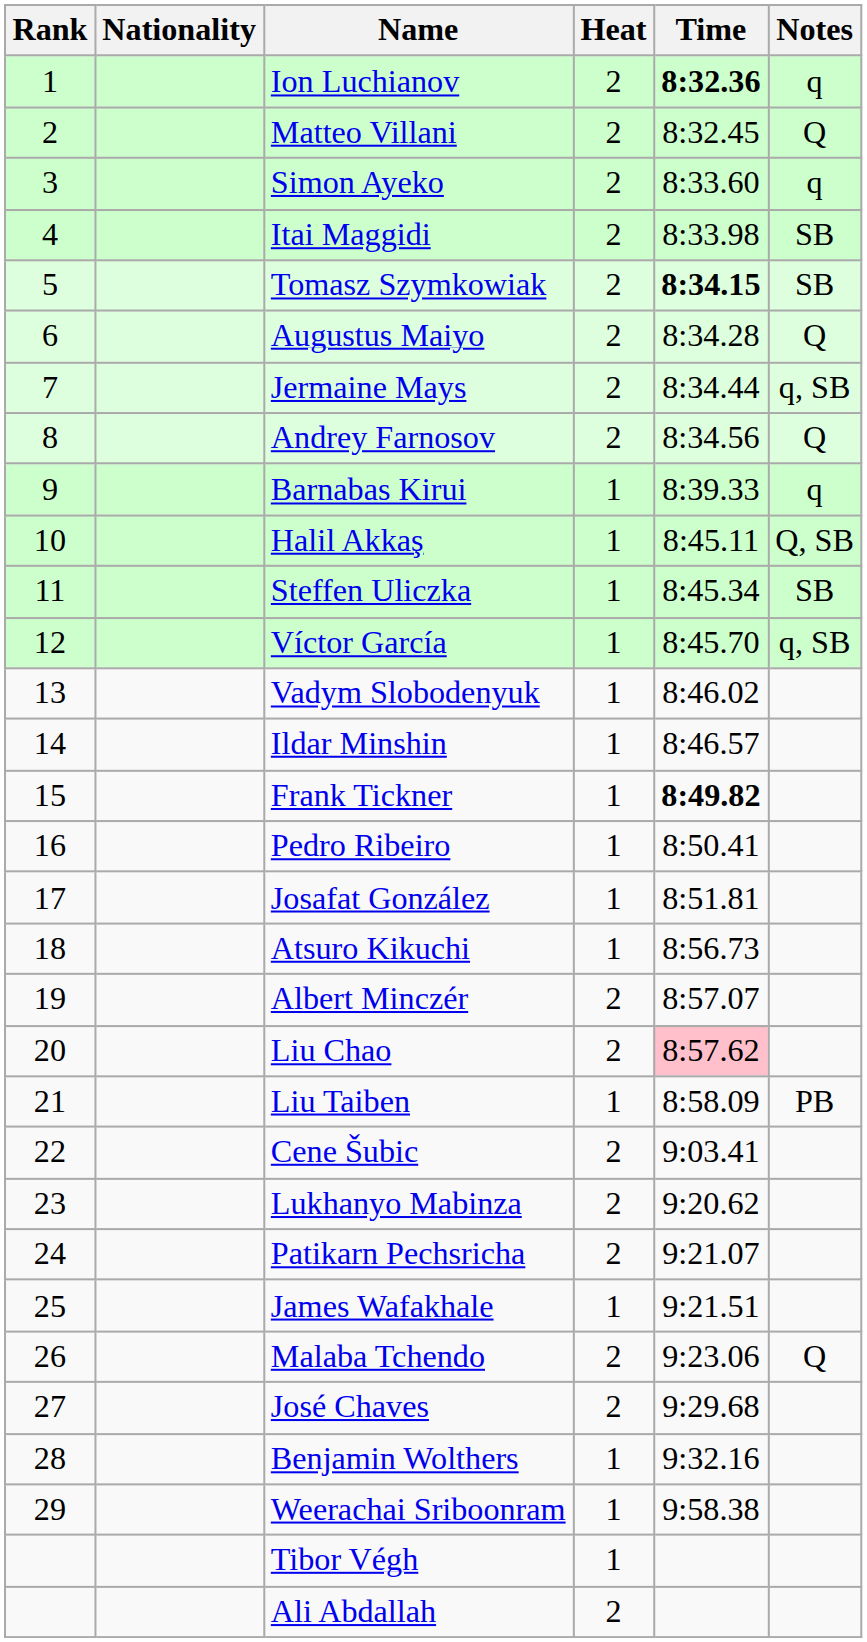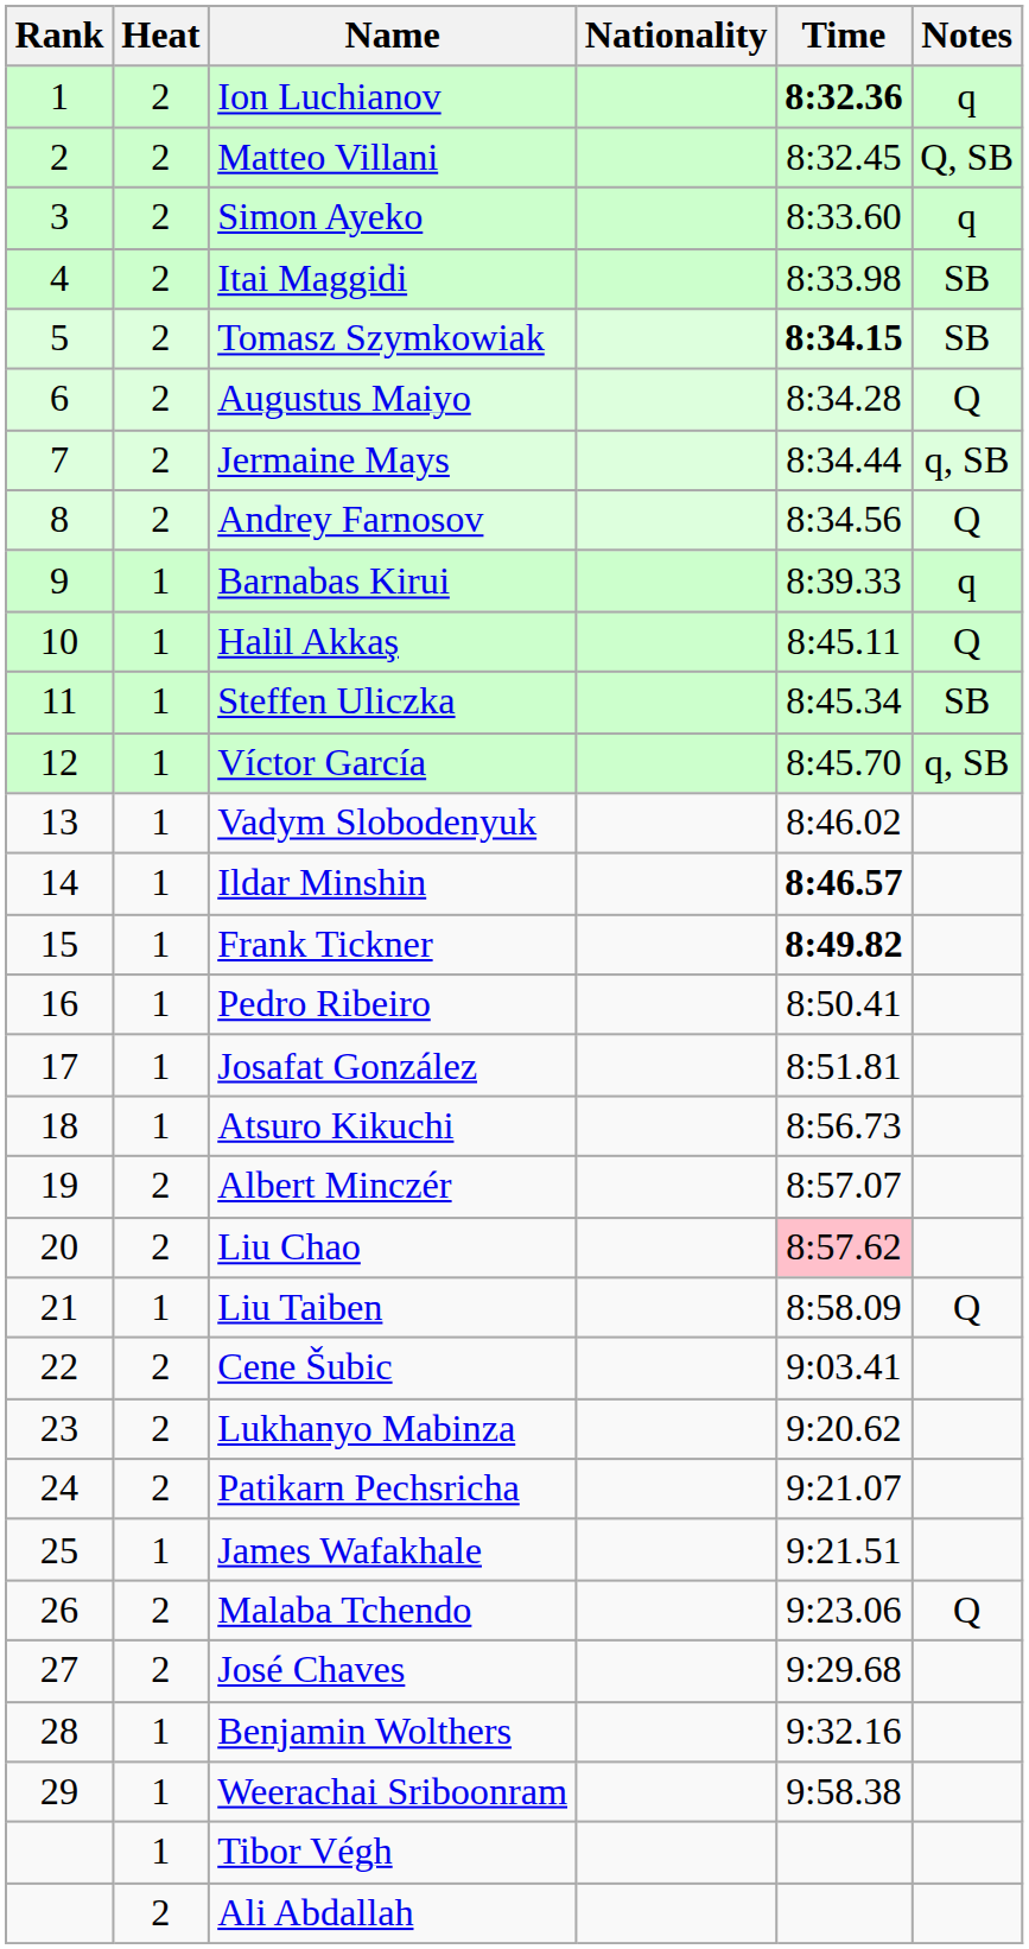 <table class="wikitable sortable" style="text-align:center">
 <tr>
 <th>Rank</th>
+<th>Heat</th>
+<th>Name</th>
 <th>Nationality</th>
-<th>Name</th>
-<th>Heat</th>
 <th>Time</th>
 <th>Notes</th>
 </tr>
 <tr bgcolor=ccffcc>
 <td>1</td>
+<td>2</td>
+<td align=left><a href='#'>Ion Luchianov</a></td>
 <td align=left></td>
-<td align=left><a href='#'>Ion Luchianov</a></td>
-<td>2</td>
 <td><strong>8:32.36</strong></td>
 <td>q</td>
 </tr>
 <tr bgcolor=ccffcc>
 <td>2</td>
+<td>2</td>
+<td align=left><a href='#'>Matteo Villani</a></td>
 <td align=left></td>
-<td align=left><a href='#'>Matteo Villani</a></td>
-<td>2</td>
 <td>8:32.45</td>
-<td>Q</td>
+<td>Q, SB</td>
 </tr>
 <tr bgcolor=ccffcc>
 <td>3</td>
+<td>2</td>
+<td align=left><a href='#'>Simon Ayeko</a></td>
 <td align=left></td>
-<td align=left><a href='#'>Simon Ayeko</a></td>
-<td>2</td>
 <td>8:33.60</td>
 <td>q</td>
 </tr>
 <tr bgcolor=ccffcc>
 <td>4</td>
+<td>2</td>
+<td align=left><a href='#'>Itai Maggidi</a></td>
 <td align=left></td>
-<td align=left><a href='#'>Itai Maggidi</a></td>
-<td>2</td>
 <td>8:33.98</td>
 <td>SB</td>
 </tr>
 <tr bgcolor=ddffdd>
 <td>5</td>
+<td>2</td>
+<td align=left><a href='#'>Tomasz Szymkowiak</a></td>
 <td align=left></td>
-<td align=left><a href='#'>Tomasz Szymkowiak</a></td>
-<td>2</td>
 <td><strong>8:34.15</strong></td>
 <td>SB</td>
 </tr>
 <tr bgcolor=ddffdd>
 <td>6</td>
+<td>2</td>
+<td align=left><a href='#'>Augustus Maiyo</a></td>
 <td align=left></td>
-<td align=left><a href='#'>Augustus Maiyo</a></td>
-<td>2</td>
 <td>8:34.28</td>
 <td>Q</td>
 </tr>
 <tr bgcolor=ddffdd>
 <td>7</td>
+<td>2</td>
+<td align=left><a href='#'>Jermaine Mays</a></td>
 <td align=left></td>
-<td align=left><a href='#'>Jermaine Mays</a></td>
-<td>2</td>
 <td>8:34.44</td>
 <td>q, SB</td>
 </tr>
 <tr bgcolor=ddffdd>
 <td>8</td>
+<td>2</td>
+<td align=left><a href='#'>Andrey Farnosov</a></td>
 <td align=left></td>
-<td align=left><a href='#'>Andrey Farnosov</a></td>
-<td>2</td>
 <td>8:34.56</td>
 <td>Q</td>
 </tr>
 <tr bgcolor=ccffcc>
 <td>9</td>
+<td>1</td>
+<td align=left><a href='#'>Barnabas Kirui</a></td>
 <td align=left></td>
-<td align=left><a href='#'>Barnabas Kirui</a></td>
-<td>1</td>
 <td>8:39.33</td>
 <td>q</td>
 </tr>
 <tr bgcolor=ccffcc>
 <td>10</td>
+<td>1</td>
+<td align=left><a href='#'>Halil Akkaş</a></td>
 <td align=left></td>
-<td align=left><a href='#'>Halil Akkaş</a></td>
-<td>1</td>
 <td>8:45.11</td>
-<td>Q, SB</td>
+<td>Q</td>
 </tr>
 <tr bgcolor=ccffcc>
 <td>11</td>
+<td>1</td>
+<td align=left><a href='#'>Steffen Uliczka</a></td>
 <td align=left></td>
-<td align=left><a href='#'>Steffen Uliczka</a></td>
-<td>1</td>
 <td>8:45.34</td>
 <td>SB</td>
 </tr>
 <tr bgcolor=ccffcc>
 <td>12</td>
+<td>1</td>
+<td align=left><a href='#'>Víctor García</a></td>
 <td align=left></td>
-<td align=left><a href='#'>Víctor García</a></td>
-<td>1</td>
 <td>8:45.70</td>
 <td>q, SB</td>
 </tr>
 <tr>
 <td>13</td>
+<td>1</td>
+<td align=left><a href='#'>Vadym Slobodenyuk</a></td>
 <td align=left></td>
-<td align=left><a href='#'>Vadym Slobodenyuk</a></td>
-<td>1</td>
 <td>8:46.02</td>
 <td></td>
 </tr>
 <tr>
 <td>14</td>
+<td>1</td>
+<td align=left><a href='#'>Ildar Minshin</a></td>
 <td align=left></td>
-<td align=left><a href='#'>Ildar Minshin</a></td>
-<td>1</td>
-<td>8:46.57</td>
+<td><strong>8:46.57</strong></td>
 <td></td>
 </tr>
 <tr>
 <td>15</td>
+<td>1</td>
+<td align=left><a href='#'>Frank Tickner</a></td>
 <td align=left></td>
-<td align=left><a href='#'>Frank Tickner</a></td>
-<td>1</td>
 <td><strong>8:49.82</strong></td>
 <td></td>
 </tr>
 <tr>
 <td>16</td>
+<td>1</td>
+<td align=left><a href='#'>Pedro Ribeiro</a></td>
 <td align=left></td>
-<td align=left><a href='#'>Pedro Ribeiro</a></td>
-<td>1</td>
 <td>8:50.41</td>
 <td></td>
 </tr>
 <tr>
 <td>17</td>
+<td>1</td>
+<td align=left><a href='#'>Josafat González</a></td>
 <td align=left></td>
-<td align=left><a href='#'>Josafat González</a></td>
-<td>1</td>
 <td>8:51.81</td>
 <td></td>
 </tr>
 <tr>
 <td>18</td>
+<td>1</td>
+<td align=left><a href='#'>Atsuro Kikuchi</a></td>
 <td align=left></td>
-<td align=left><a href='#'>Atsuro Kikuchi</a></td>
-<td>1</td>
 <td>8:56.73</td>
 <td></td>
 </tr>
 <tr>
 <td>19</td>
+<td>2</td>
+<td align=left><a href='#'>Albert Minczér</a></td>
 <td align=left></td>
-<td align=left><a href='#'>Albert Minczér</a></td>
-<td>2</td>
 <td>8:57.07</td>
 <td></td>
 </tr>
 <tr>
 <td>20</td>
+<td>2</td>
+<td align=left><a href='#'>Liu Chao</a></td>
 <td align=left></td>
-<td align=left><a href='#'>Liu Chao</a></td>
-<td>2</td>
 <td style="background: pink;">8:57.62</td>
 <td></td>
 </tr>
 <tr>
 <td>21</td>
+<td>1</td>
+<td align=left><a href='#'>Liu Taiben</a></td>
 <td align=left></td>
-<td align=left><a href='#'>Liu Taiben</a></td>
-<td>1</td>
 <td>8:58.09</td>
-<td>PB</td>
+<td>Q</td>
 </tr>
 <tr>
 <td>22</td>
+<td>2</td>
+<td align=left><a href='#'>Cene Šubic</a></td>
 <td align=left></td>
-<td align=left><a href='#'>Cene Šubic</a></td>
-<td>2</td>
 <td>9:03.41</td>
 <td></td>
 </tr>
 <tr>
 <td>23</td>
+<td>2</td>
+<td align=left><a href='#'>Lukhanyo Mabinza</a></td>
 <td align=left></td>
-<td align=left><a href='#'>Lukhanyo Mabinza</a></td>
-<td>2</td>
 <td>9:20.62</td>
 <td></td>
 </tr>
 <tr>
 <td>24</td>
+<td>2</td>
+<td align=left><a href='#'>Patikarn Pechsricha</a></td>
 <td align=left></td>
-<td align=left><a href='#'>Patikarn Pechsricha</a></td>
-<td>2</td>
 <td>9:21.07</td>
 <td></td>
 </tr>
 <tr>
 <td>25</td>
+<td>1</td>
+<td align=left><a href='#'>James Wafakhale</a></td>
 <td align=left></td>
-<td align=left><a href='#'>James Wafakhale</a></td>
-<td>1</td>
 <td>9:21.51</td>
 <td></td>
 </tr>
 <tr>
 <td>26</td>
+<td>2</td>
+<td align=left><a href='#'>Malaba Tchendo</a></td>
 <td align=left></td>
-<td align=left><a href='#'>Malaba Tchendo</a></td>
-<td>2</td>
 <td>9:23.06</td>
 <td>Q</td>
 </tr>
 <tr>
 <td>27</td>
+<td>2</td>
+<td align=left><a href='#'>José Chaves</a></td>
 <td align=left></td>
-<td align=left><a href='#'>José Chaves</a></td>
-<td>2</td>
 <td>9:29.68</td>
 <td></td>
 </tr>
 <tr>
 <td>28</td>
+<td>1</td>
+<td align=left><a href='#'>Benjamin Wolthers</a></td>
 <td align=left></td>
-<td align=left><a href='#'>Benjamin Wolthers</a></td>
-<td>1</td>
 <td>9:32.16</td>
 <td></td>
 </tr>
 <tr>
 <td>29</td>
+<td>1</td>
+<td align=left><a href='#'>Weerachai Sriboonram</a></td>
 <td align=left></td>
-<td align=left><a href='#'>Weerachai Sriboonram</a></td>
-<td>1</td>
 <td>9:58.38</td>
 <td></td>
 </tr>
 <tr>
 <td></td>
+<td>1</td>
+<td align=left><a href='#'>Tibor Végh</a></td>
 <td align=left></td>
-<td align=left><a href='#'>Tibor Végh</a></td>
-<td>1</td>
 <td></td>
 <td></td>
 </tr>
 <tr>
 <td></td>
+<td>2</td>
+<td align=left><a href='#'>Ali Abdallah</a></td>
 <td align=left></td>
-<td align=left><a href='#'>Ali Abdallah</a></td>
-<td>2</td>
 <td></td>
 <td></td>
 </tr>
 </table>
